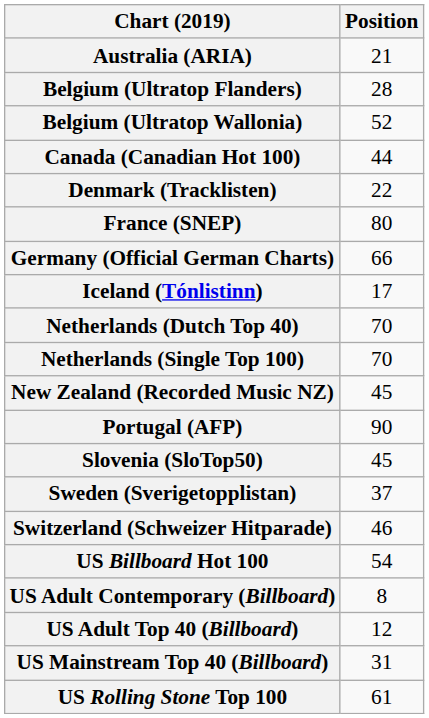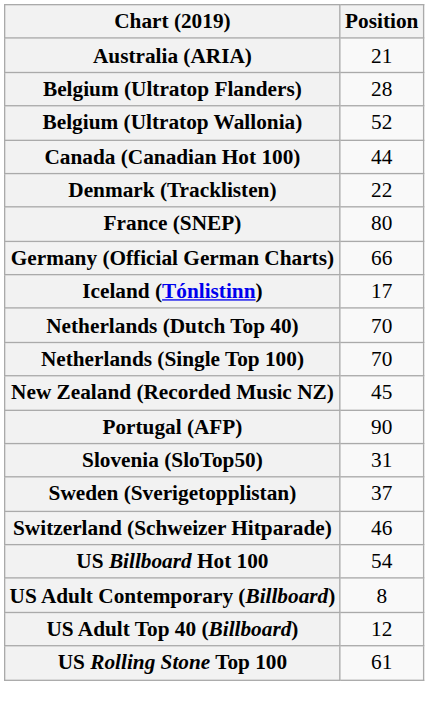 <table class="wikitable sortable plainrowheaders" style="text-align:center">
 <tr>
 <th scope="col">Chart (2019)</th>
 <th scope="col">Position</th>
 </tr>
 <tr>
 <th scope="row">Australia (ARIA)</th>
 <td>21</td>
 </tr>
 <tr>
 <th scope="row">Belgium (Ultratop Flanders)</th>
 <td>28</td>
 </tr>
 <tr>
 <th scope="row">Belgium (Ultratop Wallonia)</th>
 <td>52</td>
 </tr>
 <tr>
 <th scope="row">Canada (Canadian Hot 100)</th>
 <td>44</td>
 </tr>
 <tr>
 <th scope="row">Denmark (Tracklisten)</th>
 <td>22</td>
 </tr>
 <tr>
 <th scope="row">France (SNEP)</th>
 <td>80</td>
 </tr>
 <tr>
 <th scope="row">Germany (Official German Charts)</th>
 <td>66</td>
 </tr>
 <tr>
 <th scope="row">Iceland (<a href='#'>Tónlistinn</a>)</th>
 <td>17</td>
 </tr>
 <tr>
 <th scope="row">Netherlands (Dutch Top 40)</th>
 <td>70</td>
 </tr>
 <tr>
 <th scope="row">Netherlands (Single Top 100)</th>
 <td>70</td>
 </tr>
 <tr>
 <th scope="row">New Zealand (Recorded Music NZ)</th>
 <td>45</td>
 </tr>
 <tr>
 <th scope="row">Portugal (AFP)</th>
 <td>90</td>
 </tr>
 <tr>
 <th scope="row">Slovenia (SloTop50)</th>
-<td>45</td>
+<td>31</td>
 </tr>
 <tr>
 <th scope="row">Sweden (Sverigetopplistan)</th>
 <td>37</td>
 </tr>
 <tr>
 <th scope="row">Switzerland (Schweizer Hitparade)</th>
 <td>46</td>
 </tr>
 <tr>
 <th scope="row">US <em>Billboard</em> Hot 100</th>
 <td>54</td>
 </tr>
 <tr>
 <th scope="row">US Adult Contemporary (<em>Billboard</em>)</th>
 <td>8</td>
 </tr>
 <tr>
 <th scope="row">US Adult Top 40 (<em>Billboard</em>)</th>
 <td>12</td>
 </tr>
 <tr>
-<th scope="row">US Mainstream Top 40 (<em>Billboard</em>)</th>
-<td>31</td>
-</tr>
-<tr>
 <th scope="row">US <em>Rolling Stone</em> Top 100</th>
 <td>61</td>
 </tr>
 </table>
